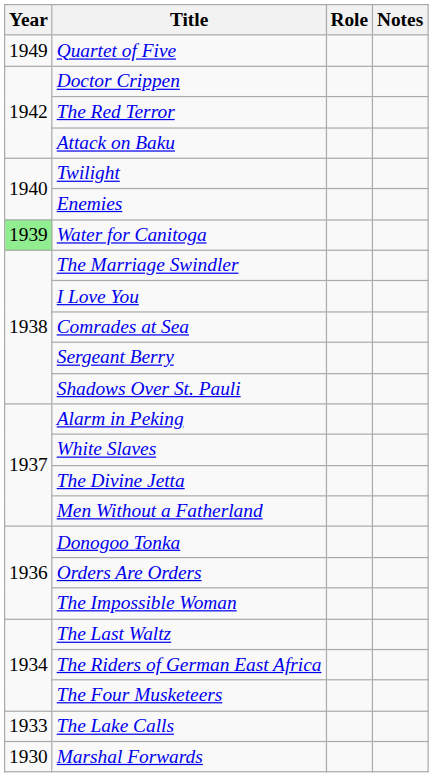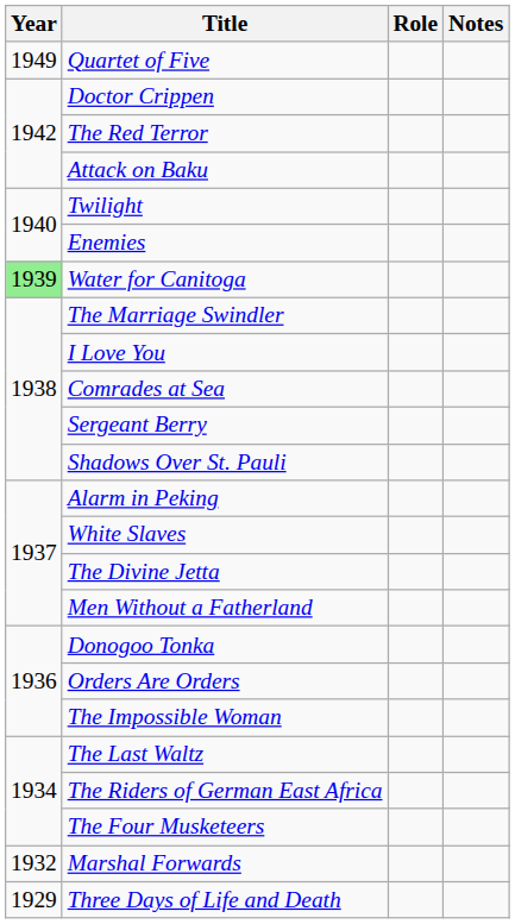 <table class="wikitable sortable">
 <tr>
 <th>Year</th>
 <th>Title</th>
 <th>Role</th>
 <th class="unsortable">Notes</th>
 </tr>
 <tr>
 <td>1949</td>
 <td><em><a href='#'>Quartet of Five</a></em></td>
 <td></td>
 <td></td>
 </tr>
 <tr>
 <td rowspan=3>1942</td>
 <td><em><a href='#'>Doctor Crippen</a></em></td>
 <td></td>
 <td></td>
 </tr>
 <tr>
 <td><em><a href='#'>The Red Terror</a></em></td>
 <td></td>
 <td></td>
 </tr>
 <tr>
 <td><em><a href='#'>Attack on Baku</a></em></td>
 <td></td>
 <td></td>
 </tr>
 <tr>
 <td rowspan=2>1940</td>
 <td><em><a href='#'>Twilight</a></em></td>
 <td></td>
 <td></td>
 </tr>
 <tr>
 <td><em><a href='#'>Enemies</a></em></td>
 <td></td>
 <td></td>
 </tr>
 <tr>
 <td style="background: lightgreen;">1939</td>
 <td><em><a href='#'>Water for Canitoga</a></em></td>
 <td></td>
 <td></td>
 </tr>
 <tr>
 <td rowspan=5>1938</td>
 <td><em><a href='#'>The Marriage Swindler</a></em></td>
 <td></td>
 <td></td>
 </tr>
 <tr>
 <td><em><a href='#'>I Love You</a></em></td>
 <td></td>
 <td></td>
 </tr>
 <tr>
 <td><em><a href='#'>Comrades at Sea</a></em></td>
 <td></td>
 <td></td>
 </tr>
 <tr>
 <td><em><a href='#'>Sergeant Berry</a></em></td>
 <td></td>
 <td></td>
 </tr>
 <tr>
 <td><em><a href='#'>Shadows Over St. Pauli</a></em></td>
 <td></td>
 <td></td>
 </tr>
 <tr>
 <td rowspan=4>1937</td>
 <td><em><a href='#'>Alarm in Peking</a></em></td>
 <td></td>
 <td></td>
 </tr>
 <tr>
 <td><em><a href='#'>White Slaves</a></em></td>
 <td></td>
 <td></td>
 </tr>
 <tr>
 <td><em><a href='#'>The Divine Jetta</a></em></td>
 <td></td>
 <td></td>
 </tr>
 <tr>
 <td><em><a href='#'>Men Without a Fatherland</a></em></td>
 <td></td>
 <td></td>
 </tr>
 <tr>
 <td rowspan=3>1936</td>
 <td><em><a href='#'>Donogoo Tonka</a></em></td>
 <td></td>
 <td></td>
 </tr>
 <tr>
 <td><em><a href='#'>Orders Are Orders</a></em></td>
 <td></td>
 <td></td>
 </tr>
 <tr>
 <td><em><a href='#'>The Impossible Woman</a></em></td>
 <td></td>
 <td></td>
 </tr>
 <tr>
 <td rowspan=3>1934</td>
 <td><em><a href='#'>The Last Waltz</a></em></td>
 <td></td>
 <td></td>
 </tr>
 <tr>
 <td><em><a href='#'>The Riders of German East Africa</a></em></td>
 <td></td>
 <td></td>
 </tr>
 <tr>
 <td><em><a href='#'>The Four Musketeers</a></em></td>
 <td></td>
 <td></td>
 </tr>
 <tr>
-<td>1933</td>
-<td><em><a href='#'>The Lake Calls</a></em></td>
+<td>1932</td>
+<td><em><a href='#'>Marshal Forwards</a></em></td>
 <td></td>
 <td></td>
 </tr>
 <tr>
-<td>1930</td>
-<td><em><a href='#'>Marshal Forwards</a></em></td>
+<td>1929</td>
+<td><em><a href='#'>Three Days of Life and Death</a></em></td>
 <td></td>
 <td></td>
 </tr>
 </table>
